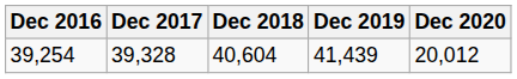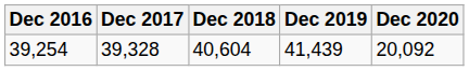 <table class="wikitable">
 <tr>
 <th>Dec 2016</th>
 <th>Dec 2017</th>
 <th>Dec 2018</th>
 <th>Dec 2019</th>
 <th>Dec 2020</th>
 </tr>
 <tr>
 <td>39,254</td>
 <td>39,328</td>
 <td>40,604</td>
 <td>41,439</td>
-<td>20,012</td>
+<td>20,092</td>
 </tr>
 </table>
